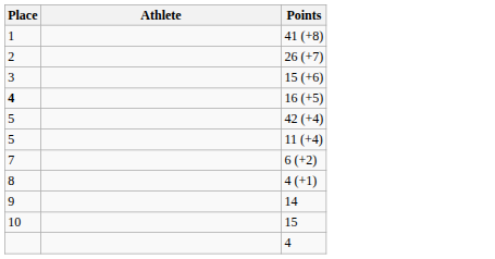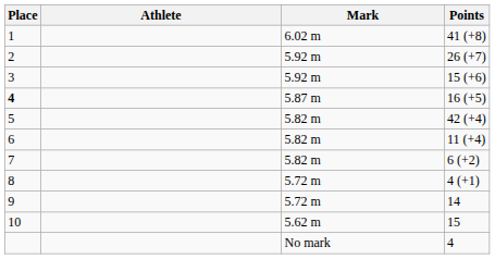 <table class="wikitable sortable">
 <tr>
 <th>Place</th>
 <th style="width:18em">Athlete</th>
+<th style="width:12em">Mark</th>
 <th>Points</th>
 </tr>
 <tr>
 <td>1</td>
 <td></td>
+<td>6.02 m    </td>
 <td>41 (+8)</td>
 </tr>
 <tr>
 <td>2</td>
 <td></td>
+<td>5.92 m</td>
 <td>26 (+7)</td>
 </tr>
 <tr>
 <td>3</td>
 <td></td>
+<td>5.92 m</td>
 <td>15 (+6)</td>
 </tr>
 <tr>
 <td><strong>4</strong></td>
 <td></td>
+<td>5.87 m</td>
 <td>16 (+5)</td>
 </tr>
 <tr>
 <td>5</td>
 <td></td>
+<td>5.82 m</td>
 <td>42 (+4)</td>
 </tr>
 <tr>
-<td>5</td>
+<td>6</td>
 <td></td>
+<td>5.82 m</td>
 <td>11 (+4)</td>
 </tr>
 <tr>
 <td>7</td>
 <td></td>
+<td>5.82 m </td>
 <td>6 (+2)</td>
 </tr>
 <tr>
 <td>8</td>
 <td></td>
+<td>5.72 m </td>
 <td>4 (+1)</td>
 </tr>
 <tr>
 <td>9</td>
 <td></td>
+<td>5.72 m</td>
 <td>14</td>
 </tr>
 <tr>
 <td>10</td>
 <td></td>
+<td>5.62 m</td>
 <td>15</td>
 </tr>
 <tr>
 <td data-sort-value=11></td>
 <td></td>
+<td data-sort-value=0>No mark</td>
 <td>4</td>
 </tr>
 </table>
